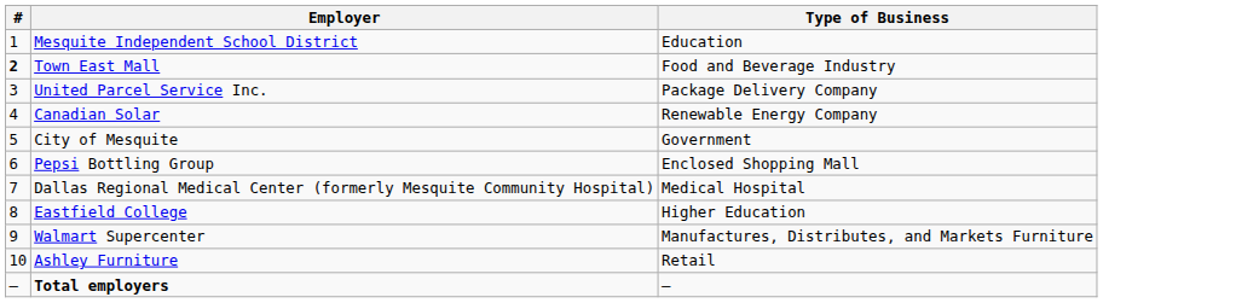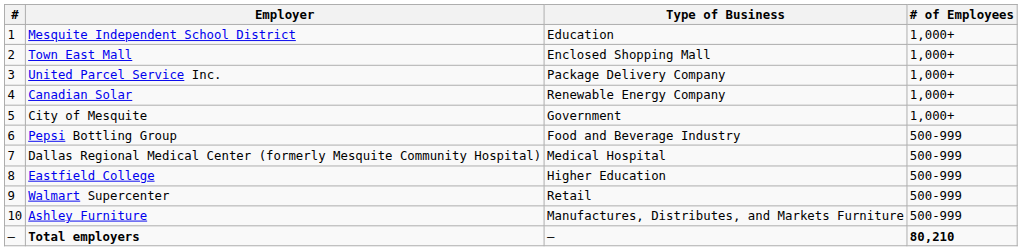 <table class="wikitable">
 <tr>
 <th>#</th>
 <th>Employer</th>
 <th>Type of Business</th>
+<th># of Employees</th>
 </tr>
 <tr>
 <td>1</td>
 <td><a href='#'>Mesquite Independent School District</a></td>
 <td>Education</td>
+<td>1,000+</td>
 </tr>
 <tr>
-<td><strong>2</strong></td>
+<td>2</td>
 <td><a href='#'>Town East Mall</a></td>
-<td>Food and Beverage Industry</td>
+<td>Enclosed Shopping Mall</td>
+<td>1,000+</td>
 </tr>
 <tr>
 <td>3</td>
 <td><a href='#'>United Parcel Service</a> Inc.</td>
 <td>Package Delivery Company</td>
+<td>1,000+</td>
 </tr>
 <tr>
 <td>4</td>
 <td><a href='#'>Canadian Solar</a></td>
 <td>Renewable Energy Company</td>
+<td>1,000+</td>
 </tr>
 <tr>
 <td>5</td>
 <td>City of Mesquite</td>
 <td>Government</td>
+<td>1,000+</td>
 </tr>
 <tr>
 <td>6</td>
 <td><a href='#'>Pepsi</a> Bottling Group</td>
-<td>Enclosed Shopping Mall</td>
+<td>Food and Beverage Industry</td>
+<td>500-999</td>
 </tr>
 <tr>
 <td>7</td>
 <td>Dallas Regional Medical Center (formerly Mesquite Community Hospital)</td>
 <td>Medical Hospital</td>
+<td>500-999</td>
 </tr>
 <tr>
 <td>8</td>
 <td><a href='#'>Eastfield College</a></td>
 <td>Higher Education</td>
+<td>500-999</td>
 </tr>
 <tr>
 <td>9</td>
 <td><a href='#'>Walmart</a> Supercenter</td>
-<td>Manufactures, Distributes, and Markets Furniture</td>
+<td>Retail</td>
+<td>500-999</td>
 </tr>
 <tr>
 <td>10</td>
 <td><a href='#'>Ashley Furniture</a></td>
-<td>Retail</td>
+<td>Manufactures, Distributes, and Markets Furniture</td>
+<td>500-999</td>
 </tr>
 <tr>
 <td>—</td>
 <td><strong>Total employers</strong></td>
 <td>—</td>
+<td><strong>80,210</strong></td>
 </tr>
 </table>
